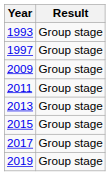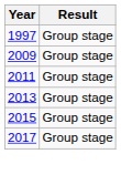 <table class="wikitable">
 <tr>
 <th>Year</th>
 <th>Result</th>
-</tr>
-<tr>
-<td> <a href='#'>1993</a></td>
-<td>Group stage</td>
 </tr>
 <tr>
 <td> <a href='#'>1997</a></td>
 <td>Group stage</td>
 </tr>
 <tr>
 <td> <a href='#'>2009</a></td>
 <td>Group stage</td>
 </tr>
 <tr>
 <td> <a href='#'>2011</a></td>
 <td>Group stage</td>
 </tr>
 <tr>
 <td> <a href='#'>2013</a></td>
 <td>Group stage</td>
 </tr>
 <tr>
 <td> <a href='#'>2015</a></td>
 <td>Group stage</td>
 </tr>
 <tr>
 <td> <a href='#'>2017</a></td>
 <td>Group stage</td>
 </tr>
-<tr>
-<td> <a href='#'>2019</a></td>
-<td>Group stage</td>
-</tr>
 </table>
